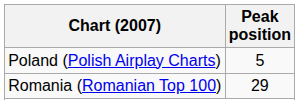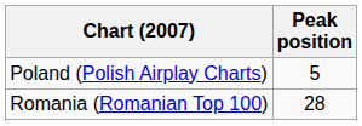 <table class="wikitable sortable">
 <tr>
 <th align="left">Chart (2007)</th>
 <th align="center">Peak<br>position</th>
 </tr>
 <tr>
 </tr>
 <tr>
 </tr>
 <tr>
 </tr>
 <tr>
 <td>Poland (<a href='#'>Polish Airplay Charts</a>)</td>
 <td style="text-align:center;">5</td>
 </tr>
 <tr>
 <td align="left">Romania (<a href='#'>Romanian Top 100</a>)</td>
-<td align="center">29</td>
+<td align="center">28</td>
 </tr>
 <tr>
 </tr>
 <tr>
 </tr>
 </table>
